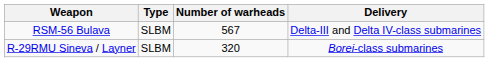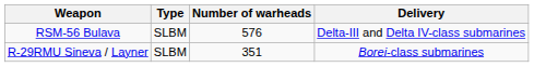 <table class="wikitable sortable" style="text-align: center;">
 <tr>
 <th>Weapon</th>
 <th>Type</th>
 <th>Number of warheads</th>
 <th>Delivery</th>
 </tr>
 <tr>
 <td><a href='#'>RSM-56 Bulava</a></td>
 <td>SLBM</td>
-<td>567</td>
+<td>576</td>
 <td><a href='#'>Delta-III</a> and <a href='#'>Delta IV-class submarines</a></td>
 </tr>
 <tr>
 <td><a href='#'>R-29RMU Sineva</a> / <a href='#'>Layner</a></td>
 <td>SLBM</td>
-<td>320</td>
+<td>351</td>
 <td><a href='#'><em>Borei</em>-class submarines</a></td>
 </tr>
 </table>
